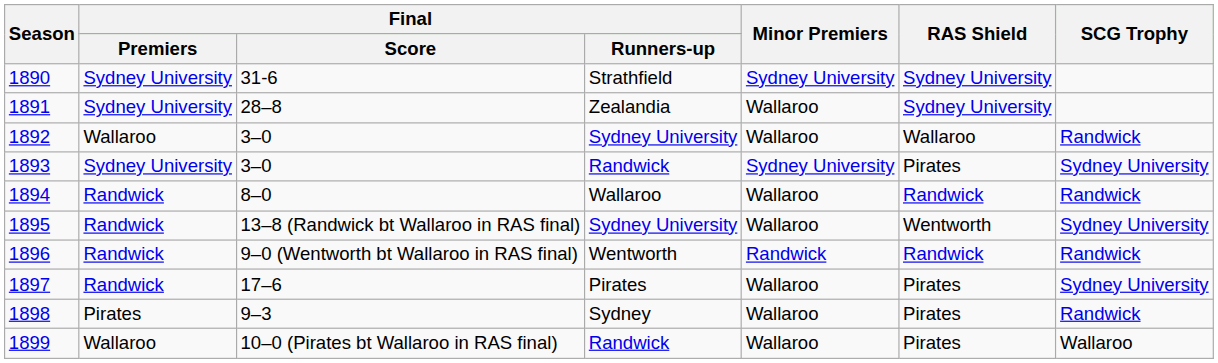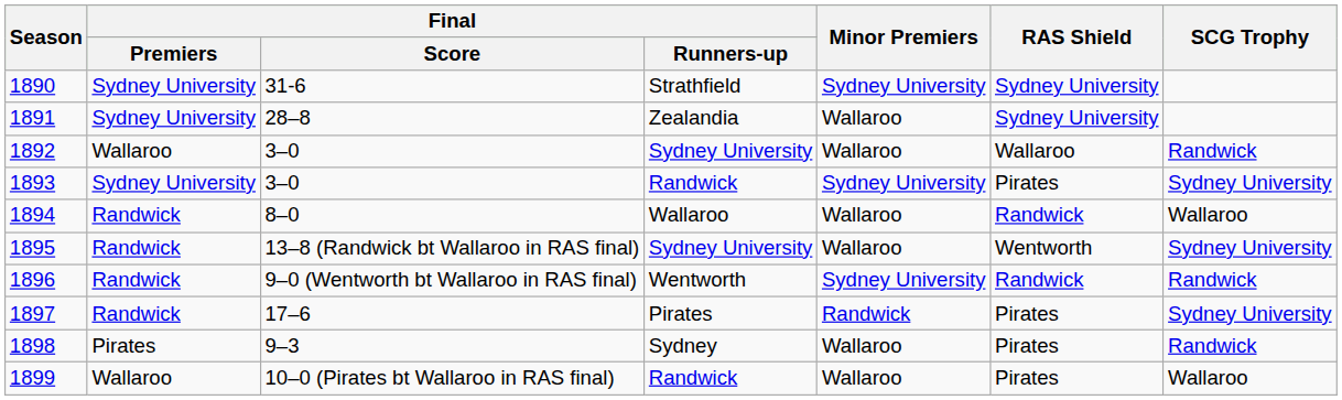 <table class="wikitable">
 <tr style="background: #ccffcc;">
 <th rowspan="2">Season</th>
 <th colspan="3">Final</th>
 <th rowspan="2">Minor Premiers</th>
 <th rowspan="2">RAS Shield</th>
 <th rowspan="2">SCG Trophy</th>
 </tr>
 <tr style="background: #ccffcc;">
 <th>Premiers</th>
 <th>Score</th>
 <th>Runners-up</th>
 </tr>
 <tr>
 <td><a href='#'>1890</a></td>
 <td> <a href='#'>Sydney University</a></td>
 <td>31-6</td>
 <td> Strathfield</td>
 <td> <a href='#'>Sydney University</a></td>
 <td> <a href='#'>Sydney University</a></td>
 <td></td>
 </tr>
 <tr>
 <td><a href='#'>1891</a></td>
 <td> <a href='#'>Sydney University</a></td>
 <td>28–8</td>
 <td> Zealandia</td>
 <td> Wallaroo</td>
 <td> <a href='#'>Sydney University</a></td>
 <td></td>
 </tr>
 <tr>
 <td><a href='#'>1892</a></td>
 <td> Wallaroo</td>
 <td>3–0</td>
 <td> <a href='#'>Sydney University</a></td>
 <td> Wallaroo</td>
 <td> Wallaroo</td>
 <td> <a href='#'>Randwick</a></td>
 </tr>
 <tr>
 <td><a href='#'>1893</a></td>
 <td> <a href='#'>Sydney University</a></td>
 <td>3–0</td>
 <td> <a href='#'>Randwick</a></td>
 <td> <a href='#'>Sydney University</a></td>
 <td> Pirates</td>
 <td> <a href='#'>Sydney University</a></td>
 </tr>
 <tr>
 <td><a href='#'>1894</a></td>
 <td> <a href='#'>Randwick</a></td>
 <td>8–0</td>
 <td> Wallaroo</td>
 <td> Wallaroo</td>
 <td> <a href='#'>Randwick</a></td>
-<td> <a href='#'>Randwick</a></td>
+<td> Wallaroo</td>
 </tr>
 <tr>
 <td><a href='#'>1895</a></td>
 <td> <a href='#'>Randwick</a></td>
 <td>13–8 (Randwick bt Wallaroo in RAS final)</td>
 <td> <a href='#'>Sydney University</a></td>
 <td> Wallaroo</td>
 <td>Wentworth</td>
 <td> <a href='#'>Sydney University</a></td>
 </tr>
 <tr>
 <td><a href='#'>1896</a></td>
 <td> <a href='#'>Randwick</a></td>
 <td>9–0 (Wentworth bt Wallaroo in RAS final)</td>
 <td>Wentworth</td>
-<td> <a href='#'>Randwick</a></td>
+<td> <a href='#'>Sydney University</a></td>
 <td> <a href='#'>Randwick</a></td>
 <td> <a href='#'>Randwick</a></td>
 </tr>
 <tr>
 <td><a href='#'>1897</a></td>
 <td> <a href='#'>Randwick</a></td>
 <td>17–6</td>
 <td> Pirates</td>
-<td> Wallaroo</td>
+<td> <a href='#'>Randwick</a></td>
 <td> Pirates</td>
 <td> <a href='#'>Sydney University</a></td>
 </tr>
 <tr>
 <td><a href='#'>1898</a></td>
 <td> Pirates</td>
 <td>9–3</td>
 <td>Sydney</td>
 <td> Wallaroo</td>
 <td> Pirates</td>
 <td> <a href='#'>Randwick</a></td>
 </tr>
 <tr>
 <td><a href='#'>1899</a></td>
 <td> Wallaroo</td>
 <td>10–0 (Pirates bt Wallaroo in RAS final)</td>
 <td> <a href='#'>Randwick</a></td>
 <td> Wallaroo</td>
 <td> Pirates</td>
 <td> Wallaroo</td>
 </tr>
 </table>
